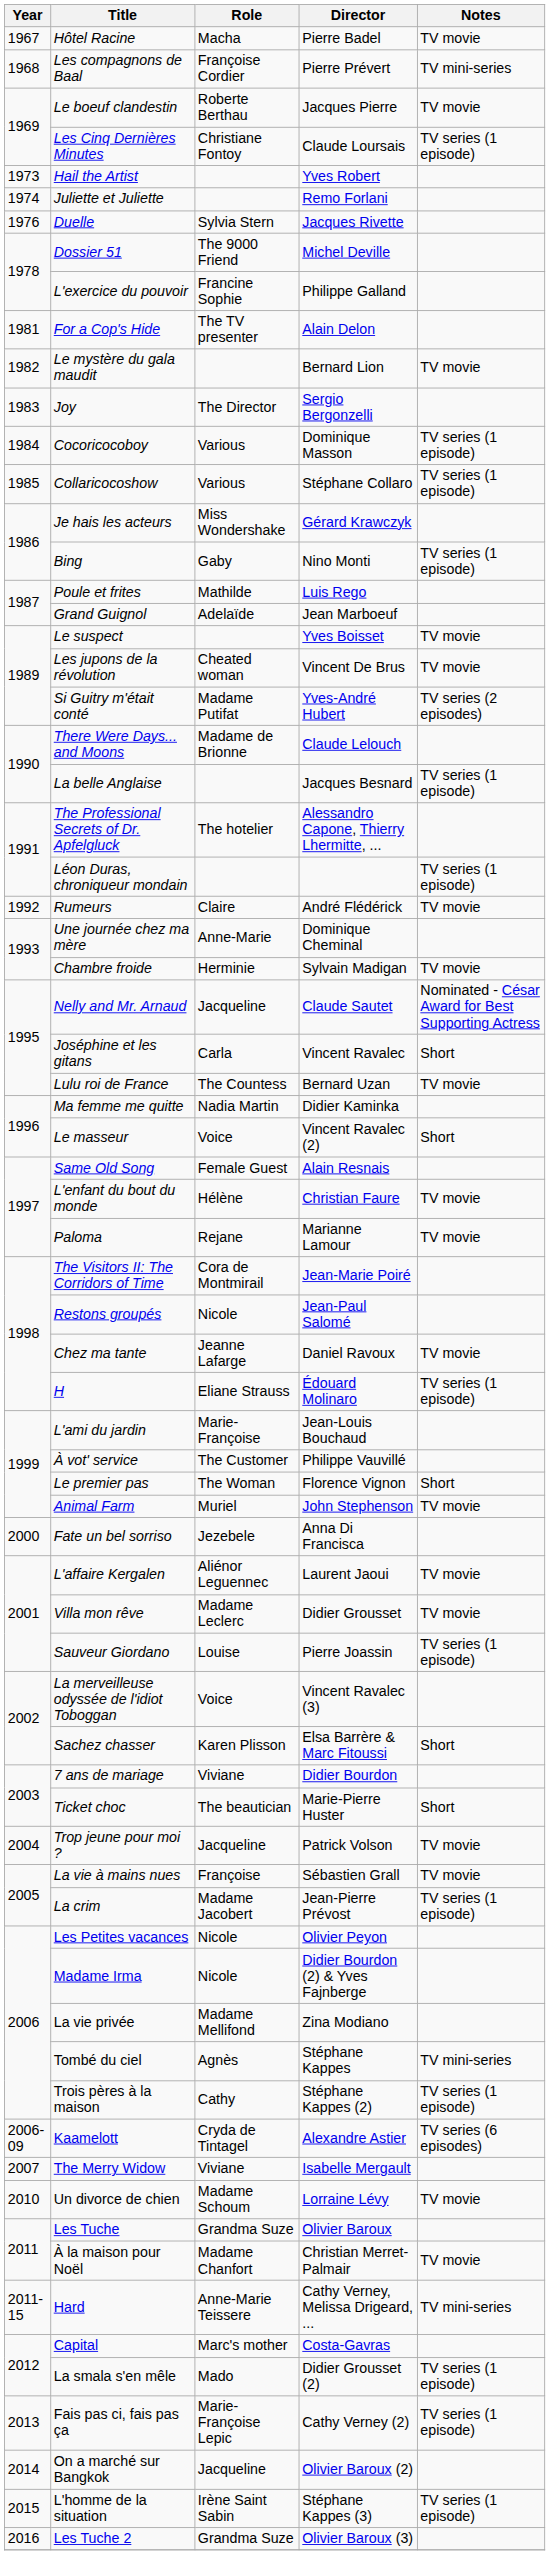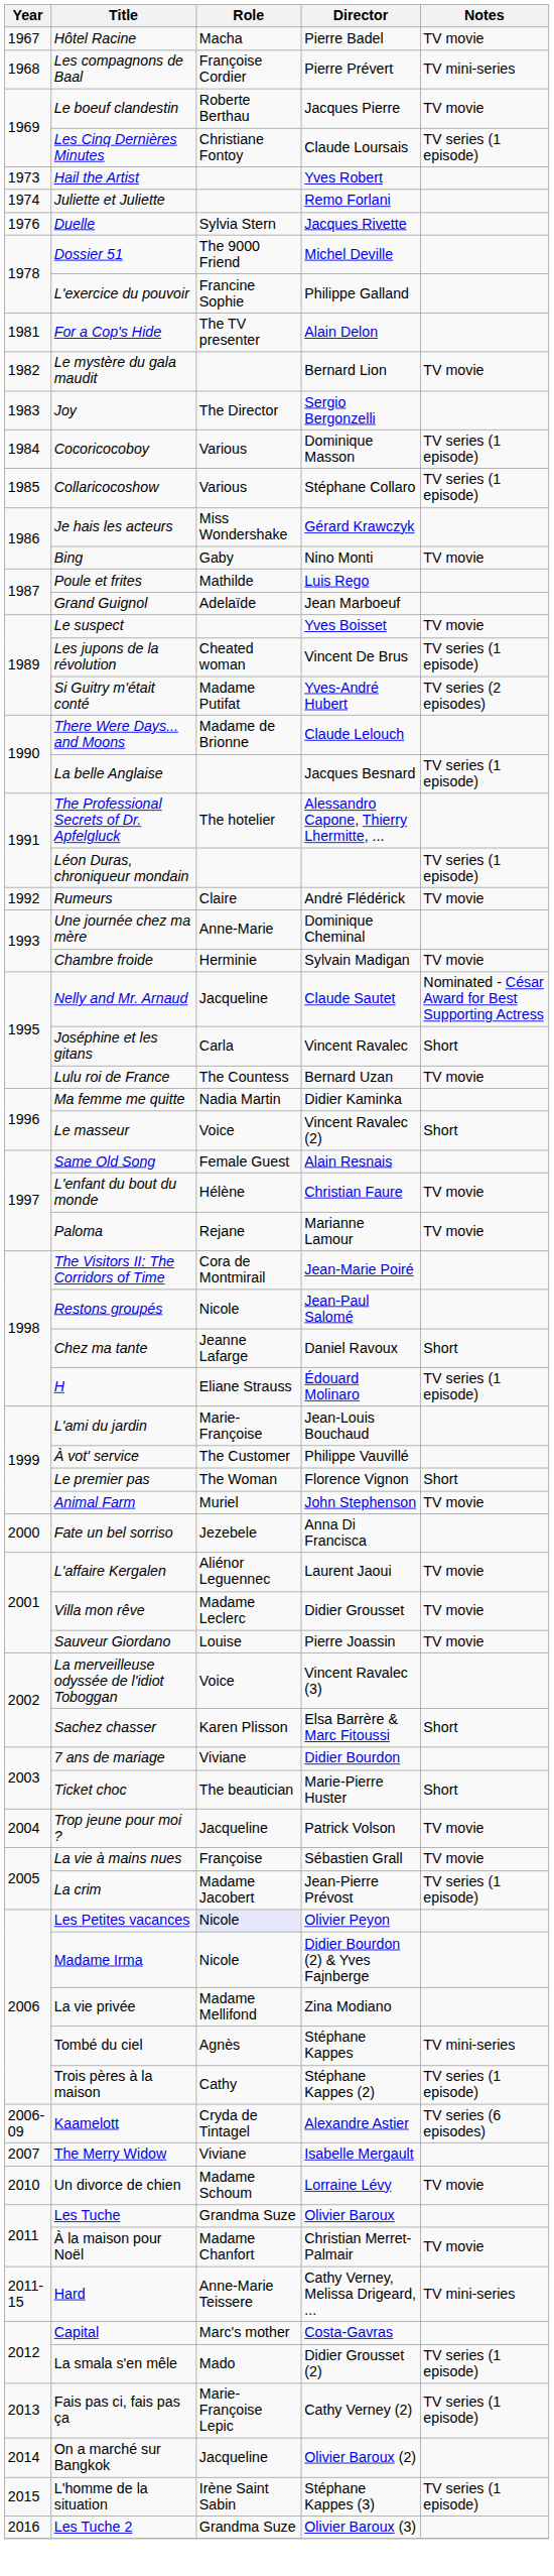 <table class="wikitable">
 <tr>
 <th>Year</th>
 <th>Title</th>
 <th>Role</th>
 <th>Director</th>
 <th>Notes</th>
 </tr>
 <tr>
 <td rowspan=1>1967</td>
 <td><em>Hôtel Racine</em></td>
 <td>Macha</td>
 <td>Pierre Badel</td>
 <td>TV movie</td>
 </tr>
 <tr>
 <td rowspan=1>1968</td>
 <td><em>Les compagnons de Baal</em></td>
 <td>Françoise Cordier</td>
 <td>Pierre Prévert</td>
 <td>TV mini-series</td>
 </tr>
 <tr>
 <td rowspan=2>1969</td>
 <td><em>Le boeuf clandestin</em></td>
 <td>Roberte Berthau</td>
 <td>Jacques Pierre</td>
 <td>TV movie</td>
 </tr>
 <tr>
 <td><em><a href='#'>Les Cinq Dernières Minutes</a></em></td>
 <td>Christiane Fontoy</td>
 <td>Claude Loursais</td>
 <td>TV series (1 episode)</td>
 </tr>
 <tr>
 <td rowspan=1>1973</td>
 <td><em><a href='#'>Hail the Artist</a></em></td>
 <td></td>
 <td><a href='#'>Yves Robert</a></td>
 <td></td>
 </tr>
 <tr>
 <td rowspan=1>1974</td>
 <td><em>Juliette et Juliette</em></td>
 <td></td>
 <td><a href='#'>Remo Forlani</a></td>
 <td></td>
 </tr>
 <tr>
 <td rowspan=1>1976</td>
 <td><em><a href='#'>Duelle</a></em></td>
 <td>Sylvia Stern</td>
 <td><a href='#'>Jacques Rivette</a></td>
 <td></td>
 </tr>
 <tr>
 <td rowspan=2>1978</td>
 <td><em><a href='#'>Dossier 51</a></em></td>
 <td>The 9000 Friend</td>
 <td><a href='#'>Michel Deville</a></td>
 <td></td>
 </tr>
 <tr>
 <td><em>L'exercice du pouvoir</em></td>
 <td>Francine Sophie</td>
 <td>Philippe Galland</td>
 <td></td>
 </tr>
 <tr>
 <td rowspan=1>1981</td>
 <td><em><a href='#'>For a Cop's Hide</a></em></td>
 <td>The TV presenter</td>
 <td><a href='#'>Alain Delon</a></td>
 <td></td>
 </tr>
 <tr>
 <td rowspan=1>1982</td>
 <td><em>Le mystère du gala maudit</em></td>
 <td></td>
 <td>Bernard Lion</td>
 <td>TV movie</td>
 </tr>
 <tr>
 <td rowspan=1>1983</td>
 <td><em>Joy</em></td>
 <td>The Director</td>
 <td><a href='#'>Sergio Bergonzelli</a></td>
 <td></td>
 </tr>
 <tr>
 <td rowspan=1>1984</td>
 <td><em>Cocoricocoboy</em></td>
 <td>Various</td>
 <td>Dominique Masson</td>
 <td>TV series (1 episode)</td>
 </tr>
 <tr>
 <td rowspan=1>1985</td>
 <td><em>Collaricocoshow</em></td>
 <td>Various</td>
 <td>Stéphane Collaro</td>
 <td>TV series (1 episode)</td>
 </tr>
 <tr>
 <td rowspan=2>1986</td>
 <td><em>Je hais les acteurs</em></td>
 <td>Miss Wondershake</td>
 <td><a href='#'>Gérard Krawczyk</a></td>
 <td></td>
 </tr>
 <tr>
 <td><em>Bing</em></td>
 <td>Gaby</td>
 <td>Nino Monti</td>
-<td>TV series (1 episode)</td>
+<td>TV movie</td>
 </tr>
 <tr>
 <td rowspan=2>1987</td>
 <td><em>Poule et frites</em></td>
 <td>Mathilde</td>
 <td><a href='#'>Luis Rego</a></td>
 <td></td>
 </tr>
 <tr>
 <td><em>Grand Guignol</em></td>
 <td>Adelaïde</td>
 <td>Jean Marboeuf</td>
 <td></td>
 </tr>
 <tr>
 <td rowspan=3>1989</td>
 <td><em>Le suspect</em></td>
 <td></td>
 <td><a href='#'>Yves Boisset</a></td>
 <td>TV movie</td>
 </tr>
 <tr>
 <td><em>Les jupons de la révolution</em></td>
 <td>Cheated woman</td>
 <td>Vincent De Brus</td>
-<td>TV movie</td>
+<td>TV series (1 episode)</td>
 </tr>
 <tr>
 <td><em>Si Guitry m'était conté</em></td>
 <td>Madame Putifat</td>
 <td><a href='#'>Yves-André Hubert</a></td>
 <td>TV series (2 episodes)</td>
 </tr>
 <tr>
 <td rowspan=2>1990</td>
 <td><em><a href='#'>There Were Days... and Moons</a></em></td>
 <td>Madame de Brionne</td>
 <td><a href='#'>Claude Lelouch</a></td>
 <td></td>
 </tr>
 <tr>
 <td><em>La belle Anglaise</em></td>
 <td></td>
 <td>Jacques Besnard</td>
 <td>TV series (1 episode)</td>
 </tr>
 <tr>
 <td rowspan=2>1991</td>
 <td><em><a href='#'>The Professional Secrets of Dr. Apfelgluck</a></em></td>
 <td>The hotelier</td>
 <td><a href='#'>Alessandro Capone</a>, <a href='#'>Thierry Lhermitte</a>, ...</td>
 <td></td>
 </tr>
 <tr>
 <td><em>Léon Duras, chroniqueur mondain</em></td>
 <td></td>
 <td></td>
 <td>TV series (1 episode)</td>
 </tr>
 <tr>
 <td rowspan=1>1992</td>
 <td><em>Rumeurs</em></td>
 <td>Claire</td>
 <td>André Flédérick</td>
 <td>TV movie</td>
 </tr>
 <tr>
 <td rowspan=2>1993</td>
 <td><em>Une journée chez ma mère</em></td>
 <td>Anne-Marie</td>
 <td>Dominique Cheminal</td>
 <td></td>
 </tr>
 <tr>
 <td><em>Chambre froide</em></td>
 <td>Herminie</td>
 <td>Sylvain Madigan</td>
 <td>TV movie</td>
 </tr>
 <tr>
 <td rowspan=3>1995</td>
 <td><em><a href='#'>Nelly and Mr. Arnaud</a></em></td>
 <td>Jacqueline</td>
 <td><a href='#'>Claude Sautet</a></td>
 <td>Nominated - <a href='#'>César Award for Best Supporting Actress</a></td>
 </tr>
 <tr>
 <td><em>Joséphine et les gitans</em></td>
 <td>Carla</td>
 <td>Vincent Ravalec</td>
 <td>Short</td>
 </tr>
 <tr>
 <td><em>Lulu roi de France</em></td>
 <td>The Countess</td>
 <td>Bernard Uzan</td>
 <td>TV movie</td>
 </tr>
 <tr>
 <td rowspan=2>1996</td>
 <td><em>Ma femme me quitte</em></td>
 <td>Nadia Martin</td>
 <td>Didier Kaminka</td>
 <td></td>
 </tr>
 <tr>
 <td><em>Le masseur</em></td>
 <td>Voice</td>
 <td>Vincent Ravalec (2)</td>
 <td>Short</td>
 </tr>
 <tr>
 <td rowspan=3>1997</td>
 <td><em><a href='#'>Same Old Song</a></em></td>
 <td>Female Guest</td>
 <td><a href='#'>Alain Resnais</a></td>
 <td></td>
 </tr>
 <tr>
 <td><em>L'enfant du bout du monde</em></td>
 <td>Hélène</td>
 <td><a href='#'>Christian Faure</a></td>
 <td>TV movie</td>
 </tr>
 <tr>
 <td><em>Paloma</em></td>
 <td>Rejane</td>
 <td>Marianne Lamour</td>
 <td>TV movie</td>
 </tr>
 <tr>
 <td rowspan=4>1998</td>
 <td><em><a href='#'>The Visitors II: The Corridors of Time</a></em></td>
 <td>Cora de Montmirail</td>
 <td><a href='#'>Jean-Marie Poiré</a></td>
 <td></td>
 </tr>
 <tr>
 <td><em><a href='#'>Restons groupés</a></em></td>
 <td>Nicole</td>
 <td><a href='#'>Jean-Paul Salomé</a></td>
 <td></td>
 </tr>
 <tr>
 <td><em>Chez ma tante</em></td>
 <td>Jeanne Lafarge</td>
 <td>Daniel Ravoux</td>
-<td>TV movie</td>
+<td>Short</td>
 </tr>
 <tr>
 <td><em><a href='#'>H</a></em></td>
 <td>Eliane Strauss</td>
 <td><a href='#'>Édouard Molinaro</a></td>
 <td>TV series (1 episode)</td>
 </tr>
 <tr>
 <td rowspan=4>1999</td>
 <td><em>L'ami du jardin</em></td>
 <td>Marie-Françoise</td>
 <td>Jean-Louis Bouchaud</td>
 <td></td>
 </tr>
 <tr>
 <td><em>À vot' service</em></td>
 <td>The Customer</td>
 <td>Philippe Vauvillé</td>
 <td></td>
 </tr>
 <tr>
 <td><em>Le premier pas</em></td>
 <td>The Woman</td>
 <td>Florence Vignon</td>
 <td>Short</td>
 </tr>
 <tr>
 <td><em><a href='#'>Animal Farm</a></em></td>
 <td>Muriel</td>
 <td><a href='#'>John Stephenson</a></td>
 <td>TV movie</td>
 </tr>
 <tr>
 <td rowspan=1>2000</td>
 <td><em>Fate un bel sorriso</em></td>
 <td>Jezebele</td>
 <td>Anna Di Francisca</td>
 <td></td>
 </tr>
 <tr>
 <td rowspan=3>2001</td>
 <td><em>L'affaire Kergalen</em></td>
 <td>Aliénor Leguennec</td>
 <td>Laurent Jaoui</td>
 <td>TV movie</td>
 </tr>
 <tr>
 <td><em>Villa mon rêve</em></td>
 <td>Madame Leclerc</td>
 <td>Didier Grousset</td>
 <td>TV movie</td>
 </tr>
 <tr>
 <td><em>Sauveur Giordano</em></td>
 <td>Louise</td>
 <td>Pierre Joassin</td>
-<td>TV series (1 episode)</td>
+<td>TV movie</td>
 </tr>
 <tr>
 <td rowspan=2>2002</td>
 <td><em>La merveilleuse odyssée de l'idiot Toboggan</em></td>
 <td>Voice</td>
 <td>Vincent Ravalec (3)</td>
 <td></td>
 </tr>
 <tr>
 <td><em>Sachez chasser</em></td>
 <td>Karen Plisson</td>
 <td>Elsa Barrère & <a href='#'>Marc Fitoussi</a></td>
 <td>Short</td>
 </tr>
 <tr>
 <td rowspan=2>2003</td>
 <td><em>7 ans de mariage</em></td>
 <td>Viviane</td>
 <td><a href='#'>Didier Bourdon</a></td>
 <td></td>
 </tr>
 <tr>
 <td><em>Ticket choc</em></td>
 <td>The beautician</td>
 <td>Marie-Pierre Huster</td>
 <td>Short</td>
 </tr>
 <tr>
 <td rowspan=1>2004</td>
 <td><em>Trop jeune pour moi ?</em></td>
 <td>Jacqueline</td>
 <td>Patrick Volson</td>
 <td>TV movie</td>
 </tr>
 <tr>
 <td rowspan=2>2005</td>
 <td><em>La vie à mains nues</em></td>
 <td>Françoise</td>
 <td>Sébastien Grall</td>
 <td>TV movie</td>
 </tr>
 <tr>
 <td><em>La crim<strong></td>
 <td>Madame Jacobert</td>
 <td>Jean-Pierre Prévost</td>
 <td>TV series (1 episode)</td>
 </tr>
 <tr>
 <td rowspan=5>2006</td>
 <td></em><a href='#'>Les Petites vacances</a><em></td>
-<td>Nicole</td>
+<td style="background: lavender;">Nicole</td>
 <td><a href='#'>Olivier Peyon</a></td>
 <td></td>
 </tr>
 <tr>
 <td></em><a href='#'>Madame Irma</a><em></td>
 <td>Nicole</td>
 <td><a href='#'>Didier Bourdon</a> (2) & Yves Fajnberge</td>
 <td></td>
 </tr>
 <tr>
 <td></em>La vie privée<em></td>
 <td>Madame Mellifond</td>
 <td>Zina Modiano</td>
 <td></td>
 </tr>
 <tr>
 <td></em>Tombé du ciel<em></td>
 <td>Agnès</td>
 <td>Stéphane Kappes</td>
 <td>TV mini-series</td>
 </tr>
 <tr>
 <td></em>Trois pères à la maison<em></td>
 <td>Cathy</td>
 <td>Stéphane Kappes (2)</td>
 <td>TV series (1 episode)</td>
 </tr>
 <tr>
 <td rowspan=1>2006-09</td>
 <td></em><a href='#'>Kaamelott</a><em></td>
 <td>Cryda de Tintagel</td>
 <td><a href='#'>Alexandre Astier</a></td>
 <td>TV series (6 episodes)</td>
 </tr>
 <tr>
 <td rowspan=1>2007</td>
 <td></em><a href='#'>The Merry Widow</a><em></td>
 <td>Viviane</td>
 <td><a href='#'>Isabelle Mergault</a></td>
 <td></td>
 </tr>
 <tr>
 <td rowspan=1>2010</td>
 <td></em>Un divorce de chien<em></td>
 <td>Madame Schoum</td>
 <td><a href='#'>Lorraine Lévy</a></td>
 <td>TV movie</td>
 </tr>
 <tr>
 <td rowspan=2>2011</td>
 <td></em><a href='#'>Les Tuche</a><em></td>
 <td>Grandma Suze</td>
 <td><a href='#'>Olivier Baroux</a></td>
 <td></td>
 </tr>
 <tr>
 <td></em>À la maison pour Noël<em></td>
 <td>Madame Chanfort</td>
 <td>Christian Merret-Palmair</td>
 <td>TV movie</td>
 </tr>
 <tr>
 <td rowspan=1>2011-15</td>
 <td></em><a href='#'>Hard</a><em></td>
 <td>Anne-Marie Teissere</td>
 <td>Cathy Verney, Melissa Drigeard, ...</td>
 <td>TV mini-series</td>
 </tr>
 <tr>
 <td rowspan=2>2012</td>
 <td></em><a href='#'>Capital</a><em></td>
 <td>Marc's mother</td>
 <td><a href='#'>Costa-Gavras</a></td>
 <td></td>
 </tr>
 <tr>
 <td></em>La smala s'en mêle<em></td>
 <td>Mado</td>
 <td>Didier Grousset (2)</td>
 <td>TV series (1 episode)</td>
 </tr>
 <tr>
 <td rowspan=1>2013</td>
 <td></em>Fais pas ci, fais pas ça<em></td>
 <td>Marie-Françoise Lepic</td>
 <td>Cathy Verney (2)</td>
 <td>TV series (1 episode)</td>
 </tr>
 <tr>
 <td rowspan=1>2014</td>
 <td></em>On a marché sur Bangkok<em></td>
 <td>Jacqueline</td>
 <td><a href='#'>Olivier Baroux</a> (2)</td>
 <td></td>
 </tr>
 <tr>
 <td rowspan=1>2015</td>
 <td></em>L'homme de la situation<em></td>
 <td>Irène Saint Sabin</td>
 <td>Stéphane Kappes (3)</td>
 <td>TV series (1 episode)</td>
 </tr>
 <tr>
 <td rowspan=1>2016</td>
 <td></em><a href='#'>Les Tuche 2</a><em></td>
 <td>Grandma Suze</td>
 <td><a href='#'>Olivier Baroux</a> (3)</td>
 <td></td>
 </tr>
 <tr>
 </tr>
 </table>
